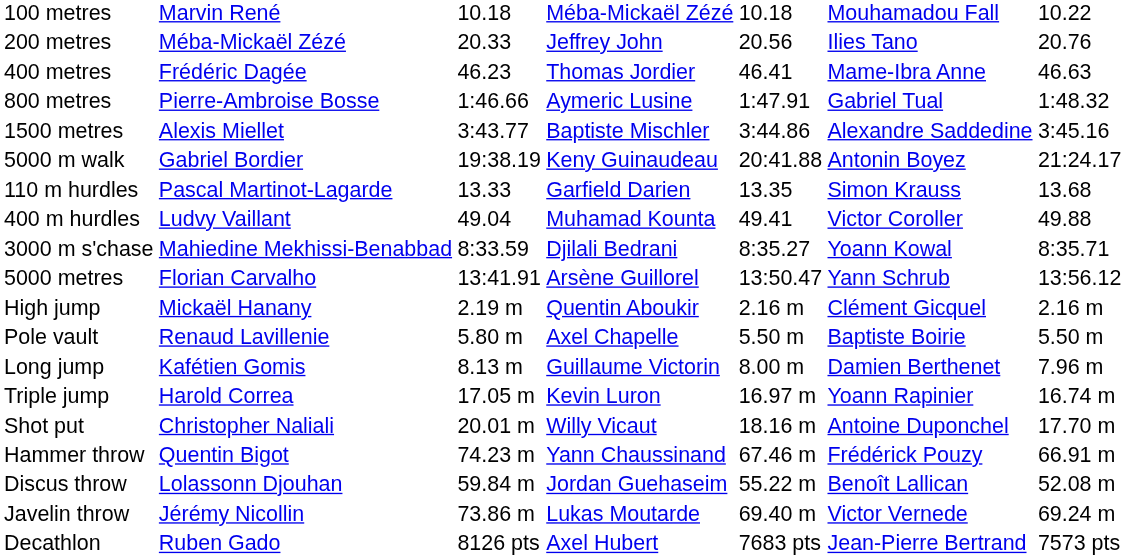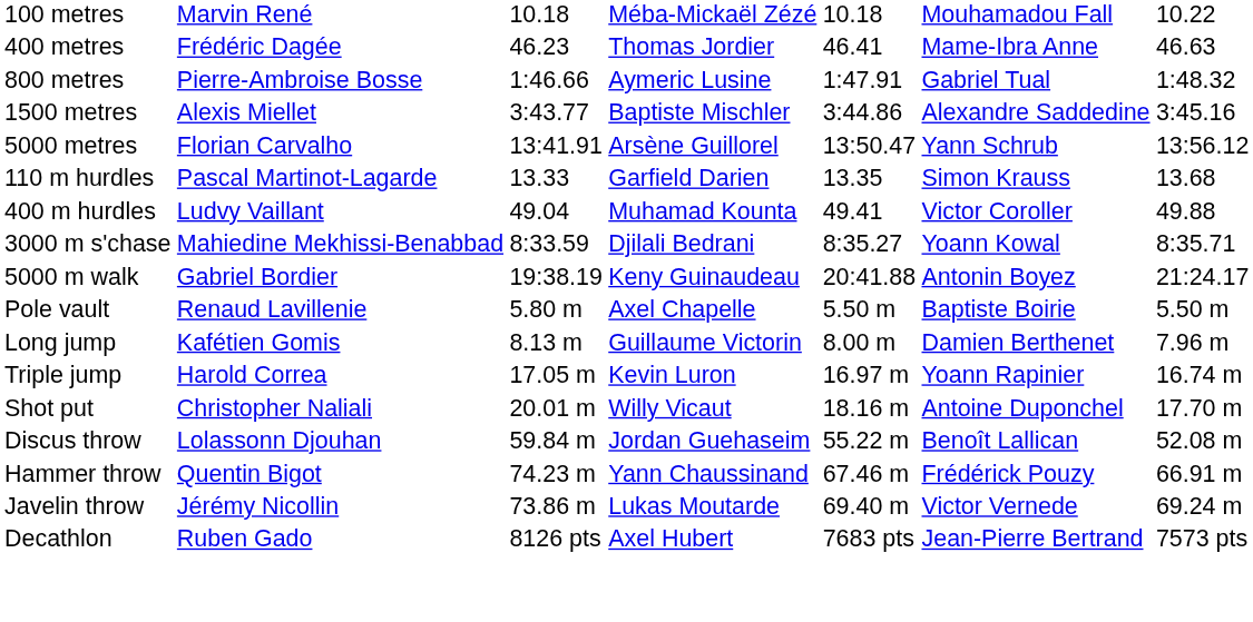 <table>
 <tr>
 <td>100 metres</td>
 <td><a href='#'>Marvin René</a></td>
 <td>10.18</td>
 <td><a href='#'>Méba-Mickaël Zézé</a></td>
 <td>10.18</td>
 <td><a href='#'>Mouhamadou Fall</a></td>
 <td>10.22</td>
-</tr>
-<tr>
-<td>200 metres</td>
-<td><a href='#'>Méba-Mickaël Zézé</a></td>
-<td>20.33</td>
-<td><a href='#'>Jeffrey John</a></td>
-<td>20.56</td>
-<td><a href='#'>Ilies Tano</a></td>
-<td>20.76</td>
 </tr>
 <tr>
 <td>400 metres</td>
 <td><a href='#'>Frédéric Dagée</a></td>
 <td>46.23</td>
 <td><a href='#'>Thomas Jordier</a></td>
 <td>46.41</td>
 <td><a href='#'>Mame-Ibra Anne</a></td>
 <td>46.63</td>
 </tr>
 <tr>
 <td>800 metres</td>
 <td><a href='#'>Pierre-Ambroise Bosse</a></td>
 <td>1:46.66</td>
 <td><a href='#'>Aymeric Lusine</a></td>
 <td>1:47.91</td>
 <td><a href='#'>Gabriel Tual</a></td>
 <td>1:48.32</td>
 </tr>
 <tr>
 <td>1500 metres</td>
 <td><a href='#'>Alexis Miellet</a></td>
 <td>3:43.77</td>
 <td><a href='#'>Baptiste Mischler</a></td>
 <td>3:44.86</td>
 <td><a href='#'>Alexandre Saddedine</a></td>
 <td>3:45.16</td>
 </tr>
 <tr>
-<td>5000 m walk</td>
-<td><a href='#'>Gabriel Bordier</a></td>
-<td>19:38.19</td>
-<td><a href='#'>Keny Guinaudeau</a></td>
-<td>20:41.88 </td>
-<td><a href='#'>Antonin Boyez</a></td>
-<td>21:24.17</td>
+<td>5000 metres</td>
+<td><a href='#'>Florian Carvalho</a></td>
+<td>13:41.91</td>
+<td><a href='#'>Arsène Guillorel</a></td>
+<td>13:50.47</td>
+<td><a href='#'>Yann Schrub</a></td>
+<td>13:56.12</td>
 </tr>
 <tr>
 <td>110 m hurdles</td>
 <td><a href='#'>Pascal Martinot-Lagarde</a></td>
 <td>13.33</td>
 <td><a href='#'>Garfield Darien</a></td>
 <td>13.35</td>
 <td><a href='#'>Simon Krauss</a></td>
 <td>13.68</td>
 </tr>
 <tr>
 <td>400 m hurdles</td>
 <td><a href='#'>Ludvy Vaillant</a></td>
 <td>49.04</td>
 <td><a href='#'>Muhamad Kounta</a></td>
 <td>49.41 </td>
 <td><a href='#'>Victor Coroller</a></td>
 <td>49.88</td>
 </tr>
 <tr>
 <td>3000 m s'chase</td>
 <td><a href='#'>Mahiedine Mekhissi-Benabbad</a></td>
 <td>8:33.59</td>
 <td><a href='#'>Djilali Bedrani</a></td>
 <td>8:35.27</td>
 <td><a href='#'>Yoann Kowal</a></td>
 <td>8:35.71</td>
 </tr>
 <tr>
-<td>5000 metres</td>
-<td><a href='#'>Florian Carvalho</a></td>
-<td>13:41.91</td>
-<td><a href='#'>Arsène Guillorel</a></td>
-<td>13:50.47</td>
-<td><a href='#'>Yann Schrub</a></td>
-<td>13:56.12</td>
-</tr>
-<tr>
-<td>High jump</td>
-<td><a href='#'>Mickaël Hanany</a></td>
-<td>2.19 m</td>
-<td><a href='#'>Quentin Aboukir</a></td>
-<td>2.16 m </td>
-<td><a href='#'>Clément Gicquel</a></td>
-<td>2.16 m</td>
+<td>5000 m walk</td>
+<td><a href='#'>Gabriel Bordier</a></td>
+<td>19:38.19</td>
+<td><a href='#'>Keny Guinaudeau</a></td>
+<td>20:41.88 </td>
+<td><a href='#'>Antonin Boyez</a></td>
+<td>21:24.17</td>
 </tr>
 <tr>
 <td>Pole vault</td>
 <td><a href='#'>Renaud Lavillenie</a></td>
 <td>5.80 m</td>
 <td><a href='#'>Axel Chapelle</a></td>
 <td>5.50 m</td>
 <td><a href='#'>Baptiste Boirie</a></td>
 <td>5.50 m</td>
 </tr>
 <tr>
 <td>Long jump</td>
 <td><a href='#'>Kafétien Gomis</a></td>
 <td>8.13 m</td>
 <td><a href='#'>Guillaume Victorin</a></td>
 <td>8.00 m </td>
 <td><a href='#'>Damien Berthenet</a></td>
 <td>7.96 m</td>
 </tr>
 <tr>
 <td>Triple jump</td>
 <td><a href='#'>Harold Correa</a></td>
 <td>17.05 m</td>
 <td><a href='#'>Kevin Luron</a></td>
 <td>16.97 m</td>
 <td><a href='#'>Yoann Rapinier</a></td>
 <td>16.74 m</td>
 </tr>
 <tr>
 <td>Shot put</td>
 <td><a href='#'>Christopher Naliali</a></td>
 <td>20.01 m</td>
 <td><a href='#'>Willy Vicaut</a></td>
 <td>18.16 m</td>
 <td><a href='#'>Antoine Duponchel</a></td>
 <td>17.70 m</td>
 </tr>
 <tr>
+<td>Discus throw</td>
+<td><a href='#'>Lolassonn Djouhan</a></td>
+<td>59.84 m</td>
+<td><a href='#'>Jordan Guehaseim</a></td>
+<td>55.22 m</td>
+<td><a href='#'>Benoît Lallican</a></td>
+<td>52.08 m</td>
+</tr>
+<tr>
 <td>Hammer throw</td>
 <td><a href='#'>Quentin Bigot</a></td>
 <td>74.23 m</td>
 <td><a href='#'>Yann Chaussinand</a></td>
 <td>67.46 m</td>
 <td><a href='#'>Frédérick Pouzy</a></td>
 <td>66.91 m</td>
-</tr>
-<tr>
-<td>Discus throw</td>
-<td><a href='#'>Lolassonn Djouhan</a></td>
-<td>59.84 m</td>
-<td><a href='#'>Jordan Guehaseim</a></td>
-<td>55.22 m</td>
-<td><a href='#'>Benoît Lallican</a></td>
-<td>52.08 m</td>
 </tr>
 <tr>
 <td>Javelin throw</td>
 <td><a href='#'>Jérémy Nicollin</a></td>
 <td>73.86 m</td>
 <td><a href='#'>Lukas Moutarde</a></td>
 <td>69.40 m</td>
 <td><a href='#'>Victor Vernede</a></td>
 <td>69.24 m</td>
 </tr>
 <tr>
 <td>Decathlon</td>
 <td><a href='#'>Ruben Gado</a></td>
 <td>8126 pts </td>
 <td><a href='#'>Axel Hubert</a></td>
 <td>7683 pts</td>
 <td><a href='#'>Jean-Pierre Bertrand</a></td>
 <td>7573 pts</td>
 </tr>
 </table>
